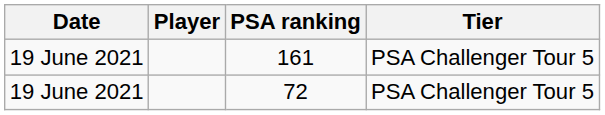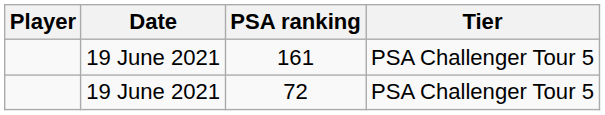 <table class="wikitable sortable">
 <tr>
+<th>Player</th>
 <th>Date</th>
-<th>Player</th>
 <th>PSA ranking</th>
 <th>Tier</th>
 </tr>
 <tr>
+<td></td>
 <td>19 June 2021</td>
-<td></td>
 <td align="center">161</td>
 <td>PSA Challenger Tour 5</td>
 </tr>
 <tr>
+<td></td>
 <td>19 June 2021</td>
-<td></td>
 <td align="center">72</td>
 <td>PSA Challenger Tour 5</td>
 </tr>
 </table>
